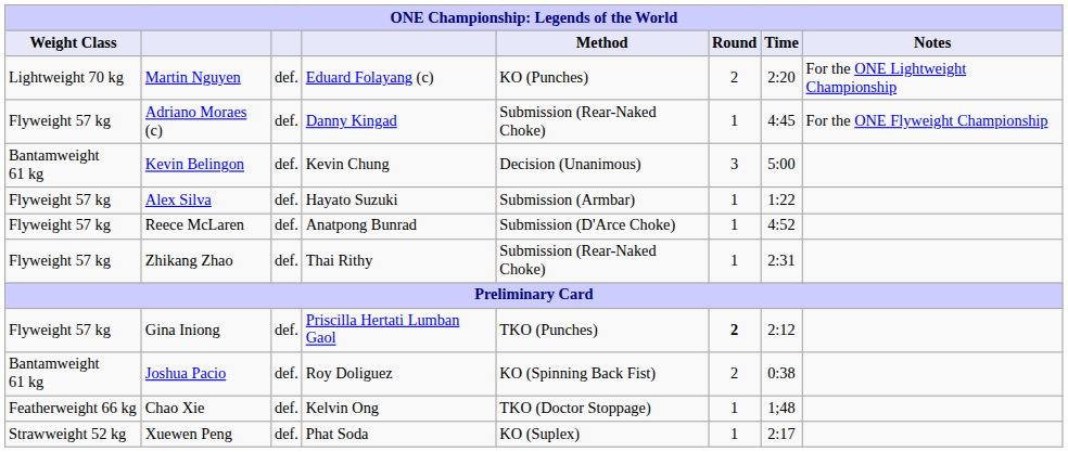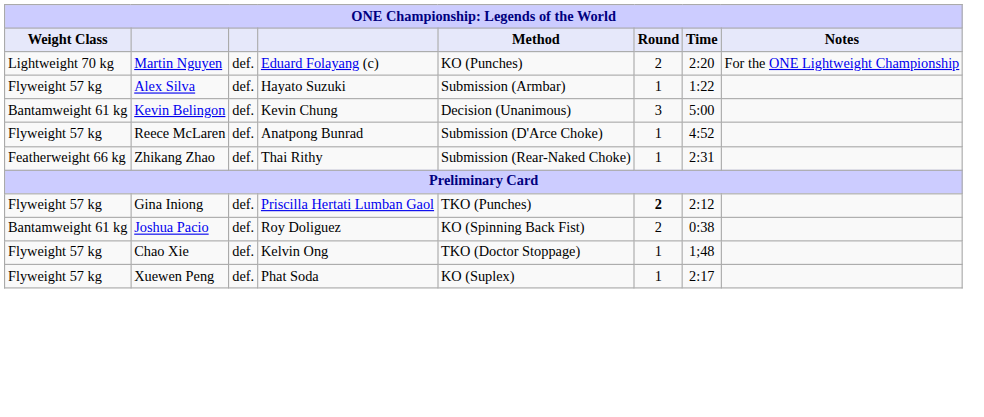 <table class="wikitable" style="font-size: 80%;">
 <tr>
 <th colspan="8" style="background-color: #ccf; color: #000080; text-align: center;"><strong>ONE Championship: Legends of the World</strong></th>
 </tr>
 <tr>
 <th colspan="1" style="background-color: #E6E8FA; color: #000000; text-align: center;">Weight Class</th>
 <th colspan="1" style="background-color: #E6E8FA; color: #000000; text-align: center;"></th>
 <th colspan="1" style="background-color: #E6E8FA; color: #000000; text-align: center;"></th>
 <th colspan="1" style="background-color: #E6E8FA; color: #000000; text-align: center;"></th>
 <th colspan="1" style="background-color: #E6E8FA; color: #000000; text-align: center;">Method</th>
 <th colspan="1" style="background-color: #E6E8FA; color: #000000; text-align: center;">Round</th>
 <th colspan="1" style="background-color: #E6E8FA; color: #000000; text-align: center;">Time</th>
 <th colspan="1" style="background-color: #E6E8FA; color: #000000; text-align: center;">Notes</th>
 </tr>
 <tr>
 <td>Lightweight 70 kg</td>
 <td> <a href='#'>Martin Nguyen</a></td>
 <td>def.</td>
 <td> <a href='#'>Eduard Folayang</a> (c)</td>
 <td>KO (Punches)</td>
 <td align=center>2</td>
 <td align=center>2:20</td>
 <td>For the <a href='#'>ONE Lightweight Championship</a></td>
 </tr>
 <tr>
 <td>Flyweight 57 kg</td>
-<td> <a href='#'>Adriano Moraes</a> (c)</td>
+<td> <a href='#'>Alex Silva</a></td>
 <td>def.</td>
-<td> <a href='#'>Danny Kingad</a></td>
-<td>Submission (Rear-Naked Choke)</td>
+<td> Hayato Suzuki</td>
+<td>Submission (Armbar)</td>
 <td align=center>1</td>
-<td align=center>4:45</td>
-<td>For the <a href='#'>ONE Flyweight Championship</a></td>
+<td align=center>1:22</td>
+<td></td>
 </tr>
 <tr>
 <td>Bantamweight 61 kg</td>
 <td> <a href='#'>Kevin Belingon</a></td>
 <td>def.</td>
 <td> Kevin Chung</td>
 <td>Decision (Unanimous)</td>
 <td align=center>3</td>
 <td align=center>5:00</td>
 <td></td>
 </tr>
 <tr>
 <td>Flyweight 57 kg</td>
-<td> <a href='#'>Alex Silva</a></td>
-<td>def.</td>
-<td> Hayato Suzuki</td>
-<td>Submission (Armbar)</td>
-<td align=center>1</td>
-<td align=center>1:22</td>
-<td></td>
-</tr>
-<tr>
-<td>Flyweight 57 kg</td>
 <td> Reece McLaren</td>
 <td>def.</td>
 <td> Anatpong Bunrad</td>
 <td>Submission (D'Arce Choke)</td>
 <td align=center>1</td>
 <td align=center>4:52</td>
 <td></td>
 </tr>
 <tr>
-<td>Flyweight 57 kg</td>
+<td>Featherweight 66 kg</td>
 <td> Zhikang Zhao</td>
 <td>def.</td>
 <td> Thai Rithy</td>
 <td>Submission (Rear-Naked Choke)</td>
 <td align=center>1</td>
 <td align=center>2:31</td>
 <td></td>
 </tr>
 <tr>
 <th colspan="8" style="background-color: #ccf; color: #000080; text-align: center;"><strong>Preliminary Card</strong></th>
 </tr>
 <tr>
 <td>Flyweight 57 kg</td>
 <td> Gina Iniong</td>
 <td>def.</td>
 <td> <a href='#'>Priscilla Hertati Lumban Gaol</a></td>
 <td>TKO (Punches)</td>
 <td align=center><strong>2</strong></td>
 <td align=center>2:12</td>
 <td></td>
 </tr>
 <tr>
 <td>Bantamweight 61 kg</td>
 <td> <a href='#'>Joshua Pacio</a></td>
 <td>def.</td>
 <td> Roy Doliguez</td>
 <td>KO (Spinning Back Fist)</td>
 <td align=center>2</td>
 <td align=center>0:38</td>
 <td></td>
 </tr>
 <tr>
-<td>Featherweight 66 kg</td>
+<td>Flyweight 57 kg</td>
 <td> Chao Xie</td>
 <td>def.</td>
 <td> Kelvin Ong</td>
 <td>TKO (Doctor Stoppage)</td>
 <td align=center>1</td>
 <td align=center>1;48</td>
 <td></td>
 </tr>
 <tr>
-<td>Strawweight 52 kg</td>
+<td>Flyweight 57 kg</td>
 <td> Xuewen Peng</td>
 <td>def.</td>
 <td> Phat Soda</td>
 <td>KO (Suplex)</td>
 <td align=center>1</td>
 <td align=center>2:17</td>
 <td></td>
 </tr>
 </table>
